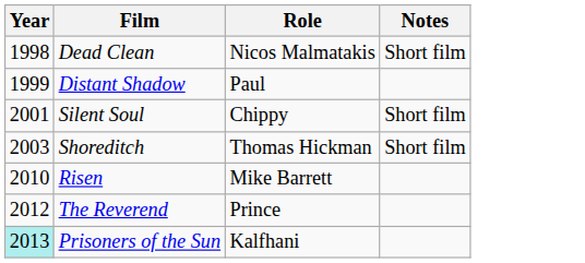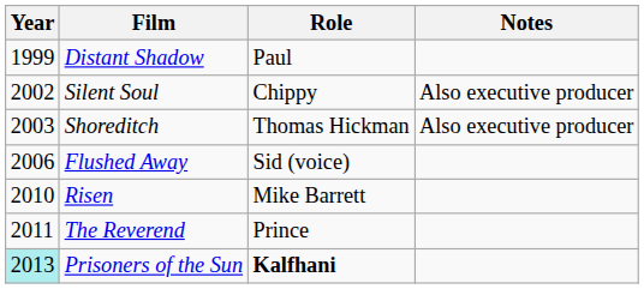 <table class="wikitable sortable">
 <tr>
 <th>Year</th>
 <th>Film</th>
 <th>Role</th>
 <th>Notes</th>
 </tr>
 <tr>
-<td>1998</td>
-<td><em>Dead Clean</em></td>
-<td>Nicos Malmatakis</td>
-<td>Short film</td>
-</tr>
-<tr>
 <td>1999</td>
 <td><em><a href='#'>Distant Shadow</a></em></td>
 <td>Paul</td>
 <td></td>
 </tr>
 <tr>
-<td>2001</td>
+<td>2002</td>
 <td><em>Silent Soul</em></td>
 <td>Chippy</td>
-<td>Short film</td>
+<td>Also executive producer</td>
 </tr>
 <tr>
 <td>2003</td>
 <td><em>Shoreditch</em></td>
 <td>Thomas Hickman</td>
-<td>Short film</td>
+<td>Also executive producer</td>
+</tr>
+<tr>
+<td>2006</td>
+<td><em><a href='#'>Flushed Away</a></em></td>
+<td>Sid (voice)</td>
+<td></td>
 </tr>
 <tr>
 <td>2010</td>
 <td><em><a href='#'>Risen</a></em></td>
 <td>Mike Barrett</td>
 <td></td>
 </tr>
 <tr>
-<td>2012</td>
+<td>2011</td>
 <td><em><a href='#'>The Reverend</a></em></td>
 <td>Prince</td>
 <td></td>
 </tr>
 <tr>
 <td style="background: paleturquoise;">2013</td>
 <td><em><a href='#'>Prisoners of the Sun</a></em></td>
-<td>Kalfhani</td>
+<td><strong>Kalfhani</strong></td>
 <td></td>
 </tr>
 </table>
